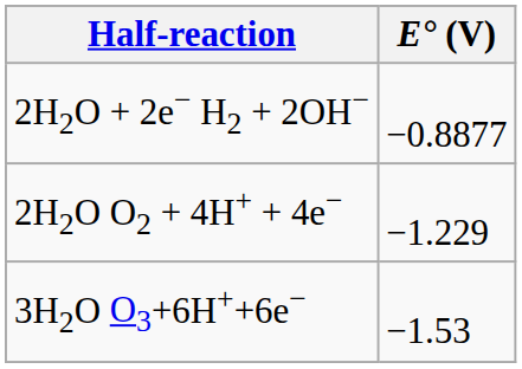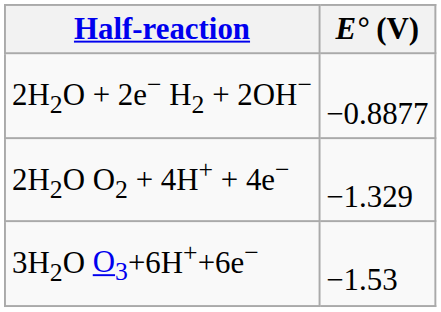 <table class="wikitable">
 <tr>
 <th><a href='#'>Half-reaction</a></th>
 <th><em>E°</em> (V)</th>
 </tr>
 <tr>
 <td>2H<sub>2</sub>O + 2e<sup>−</sup>  H<sub>2</sub> + 2OH<sup>−</sup></td>
 <td><br>−0.8877</td>
 </tr>
 <tr>
 <td>2H<sub>2</sub>O  O<sub>2</sub> + 4H<sup>+</sup> + 4e<sup>−</sup></td>
-<td><br>−1.229</td>
+<td><br>−1.329</td>
 </tr>
 <tr>
 <td>3H<sub>2</sub>O  <a href='#'>O<sub>3</sub></a>+6H<sup>+</sup>+6e<sup>−</sup></td>
 <td><br>−1.53</td>
 </tr>
 </table>
